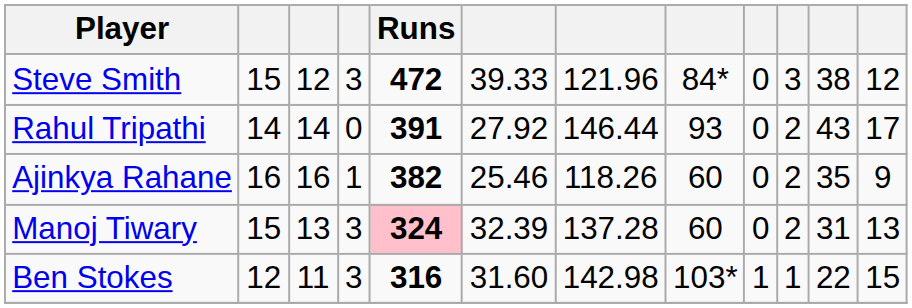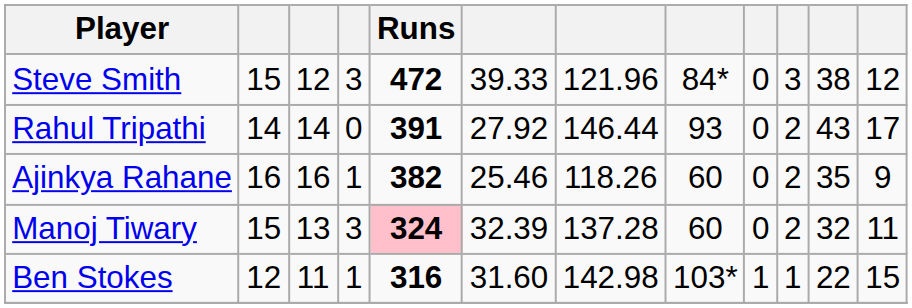 <table class="wikitable sortable"  style="text-align: center;">
 <tr>
 <th class="unsortable">Player</th>
 <th></th>
 <th></th>
 <th></th>
 <th>Runs</th>
 <th></th>
 <th></th>
 <th></th>
 <th></th>
 <th></th>
 <th></th>
 <th></th>
 </tr>
 <tr>
 <td style="text-align:left"><a href='#'>Steve Smith</a></td>
 <td style="text-align:left">15</td>
 <td>12</td>
 <td>3</td>
 <td><strong>472</strong></td>
 <td>39.33</td>
 <td>121.96</td>
 <td>84*</td>
 <td>0</td>
 <td>3</td>
 <td>38</td>
 <td>12</td>
 </tr>
 <tr>
 <td style="text-align:left"><a href='#'>Rahul Tripathi</a></td>
 <td style="text-align:left">14</td>
 <td>14</td>
 <td>0</td>
 <td><strong>391</strong></td>
 <td>27.92</td>
 <td>146.44</td>
 <td>93</td>
 <td>0</td>
 <td>2</td>
 <td>43</td>
 <td>17</td>
 </tr>
 <tr>
 <td style="text-align:left"><a href='#'>Ajinkya Rahane</a></td>
 <td style="text-align:left">16</td>
 <td>16</td>
 <td>1</td>
 <td><strong>382</strong></td>
 <td>25.46</td>
 <td>118.26</td>
 <td>60</td>
 <td>0</td>
 <td>2</td>
 <td>35</td>
 <td>9</td>
 </tr>
 <tr>
 <td style="text-align:left"><a href='#'>Manoj Tiwary</a></td>
 <td style="text-align:left">15</td>
 <td>13</td>
 <td>3</td>
 <td style="background: pink;"><strong>324</strong></td>
 <td>32.39</td>
 <td>137.28</td>
 <td>60</td>
 <td>0</td>
 <td>2</td>
-<td>31</td>
-<td>13</td>
+<td>32</td>
+<td>11</td>
 </tr>
 <tr>
 <td style="text-align:left"><a href='#'>Ben Stokes</a></td>
 <td style="text-align:left">12</td>
 <td>11</td>
-<td>3</td>
+<td>1</td>
 <td><strong>316</strong></td>
 <td>31.60</td>
 <td>142.98</td>
 <td>103*</td>
 <td>1</td>
 <td>1</td>
 <td>22</td>
 <td>15</td>
 </tr>
 <tr>
 </tr>
 </table>
